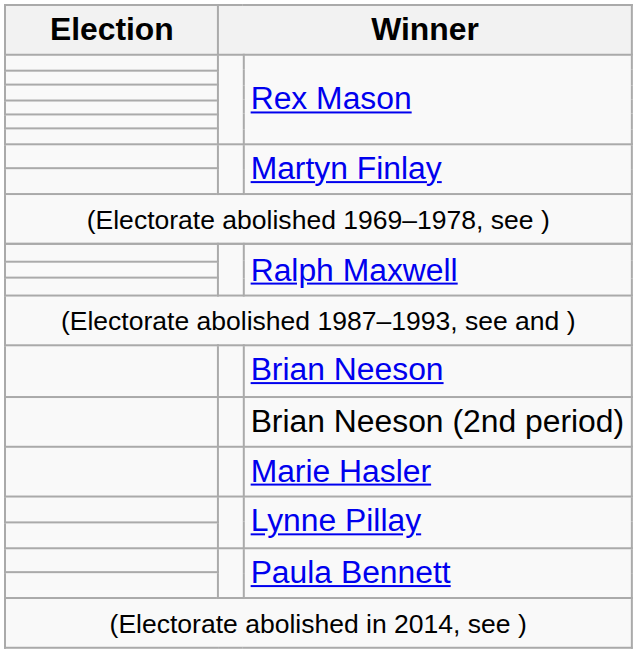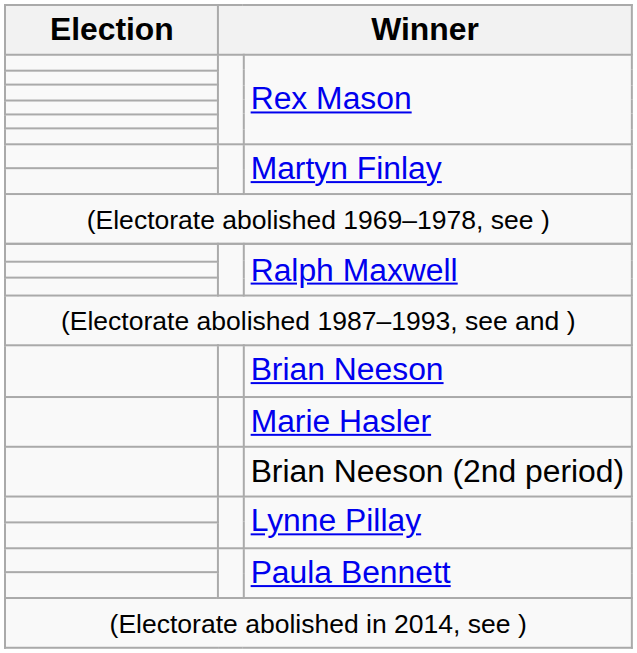 <table class="wikitable">
 <tr>
 <th width=100>Election</th>
 <th width=175 colspan=2>Winner</th>
 </tr>
 <tr>
 <td></td>
 <td rowspan=6 width=5 bgcolor=></td>
 <td rowspan=6><a href='#'>Rex Mason</a></td>
 </tr>
 <tr>
 <td></td>
 </tr>
 <tr>
 <td></td>
 </tr>
 <tr>
 <td></td>
 </tr>
 <tr>
 <td></td>
 </tr>
 <tr>
 <td></td>
 </tr>
 <tr>
 <td></td>
 <td rowspan=2 bgcolor=></td>
 <td rowspan=2><a href='#'>Martyn Finlay</a></td>
 </tr>
 <tr>
 <td></td>
 </tr>
 <tr>
 <td colspan=3 align=center><small>(Electorate abolished 1969–1978, see )</small></td>
 </tr>
 <tr>
 </tr>
 <tr>
 <td></td>
 <td rowspan=3 bgcolor=></td>
 <td rowspan=3><a href='#'>Ralph Maxwell</a></td>
 </tr>
 <tr>
 <td></td>
 </tr>
 <tr>
 <td></td>
 </tr>
 <tr>
 <td colspan=3 align=center><small>(Electorate abolished 1987–1993, see  and )</small></td>
 </tr>
 <tr>
 <td></td>
 <td bgcolor=></td>
 <td><a href='#'>Brian Neeson</a></td>
 </tr>
 <tr>
 <td></td>
 <td bgcolor=></td>
-<td>Brian Neeson (2nd period)</td>
+<td><a href='#'>Marie Hasler</a></td>
 </tr>
 <tr>
 <td></td>
 <td bgcolor=></td>
-<td><a href='#'>Marie Hasler</a></td>
+<td>Brian Neeson (2nd period)</td>
 </tr>
 <tr>
 <td></td>
 <td rowspan=2 bgcolor=></td>
 <td rowspan=2><a href='#'>Lynne Pillay</a></td>
 </tr>
 <tr>
 <td></td>
 </tr>
 <tr>
 <td></td>
 <td rowspan=2 bgcolor=></td>
 <td rowspan=2><a href='#'>Paula Bennett</a></td>
 </tr>
 <tr>
 <td></td>
 </tr>
 <tr>
 <td colspan=3 align=center><small>(Electorate abolished in 2014, see )</small></td>
 </tr>
 </table>
